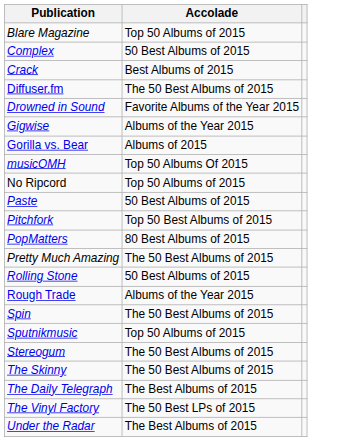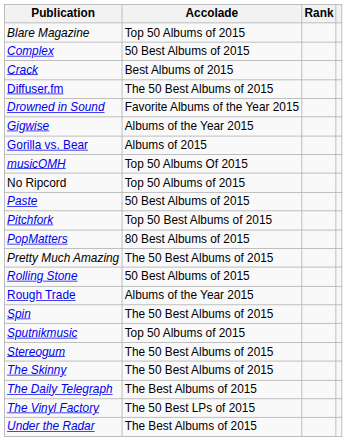 <table class="sortable wikitable">
 <tr>
 <th>Publication</th>
 <th>Accolade</th>
+<th>Rank</th>
 <th class="unsortable"></th>
 </tr>
 <tr>
 <td><em>Blare Magazine</em></td>
 <td>Top 50 Albums of 2015</td>
 <td></td>
+<td></td>
 </tr>
 <tr>
 <td><em><a href='#'>Complex</a></em></td>
 <td>50 Best Albums of 2015</td>
+<td></td>
 <td></td>
 </tr>
 <tr>
 <td><em><a href='#'>Crack</a></em></td>
 <td>Best Albums of 2015</td>
 <td></td>
+<td></td>
 </tr>
 <tr>
 <td><a href='#'>Diffuser.fm</a></td>
 <td>The 50 Best Albums of 2015</td>
+<td></td>
 <td></td>
 </tr>
 <tr>
 <td><em><a href='#'>Drowned in Sound</a></em></td>
 <td>Favorite Albums of the Year 2015</td>
 <td></td>
+<td></td>
 </tr>
 <tr>
 <td><em><a href='#'>Gigwise</a></em></td>
 <td>Albums of the Year 2015</td>
+<td></td>
 <td></td>
 </tr>
 <tr>
 <td><a href='#'>Gorilla vs. Bear</a></td>
 <td>Albums of 2015</td>
 <td></td>
+<td></td>
 </tr>
 <tr>
 <td><em><a href='#'>musicOMH</a></em></td>
 <td>Top 50 Albums Of 2015</td>
+<td></td>
 <td></td>
 </tr>
 <tr>
 <td>No Ripcord</td>
 <td>Top 50 Albums of 2015</td>
 <td></td>
+<td></td>
 </tr>
 <tr>
 <td><em><a href='#'>Paste</a></em></td>
 <td>50 Best Albums of 2015</td>
+<td></td>
 <td></td>
 </tr>
 <tr>
 <td><em><a href='#'>Pitchfork</a></em></td>
 <td>Top 50 Best Albums of 2015</td>
 <td></td>
+<td></td>
 </tr>
 <tr>
 <td><em><a href='#'>PopMatters</a></em></td>
 <td>80 Best Albums of 2015</td>
+<td></td>
 <td></td>
 </tr>
 <tr>
 <td><em>Pretty Much Amazing</em></td>
 <td>The 50 Best Albums of 2015</td>
 <td></td>
+<td></td>
 </tr>
 <tr>
 <td><em><a href='#'>Rolling Stone</a></em></td>
 <td>50 Best Albums of 2015</td>
+<td></td>
 <td></td>
 </tr>
 <tr>
 <td><a href='#'>Rough Trade</a></td>
 <td>Albums of the Year 2015</td>
 <td></td>
+<td></td>
 </tr>
 <tr>
 <td><em><a href='#'>Spin</a></em></td>
 <td>The 50 Best Albums of 2015</td>
+<td></td>
 <td></td>
 </tr>
 <tr>
 <td><em><a href='#'>Sputnikmusic</a></em></td>
 <td>Top 50 Albums of 2015</td>
 <td></td>
+<td></td>
 </tr>
 <tr>
 <td><em><a href='#'>Stereogum</a></em></td>
 <td>The 50 Best Albums of 2015</td>
+<td></td>
 <td></td>
 </tr>
 <tr>
 <td><em><a href='#'>The Skinny</a></em></td>
 <td>The 50 Best Albums of 2015</td>
 <td></td>
+<td></td>
 </tr>
 <tr>
 <td><em><a href='#'>The Daily Telegraph</a></em></td>
 <td>The Best Albums of 2015</td>
+<td></td>
 <td></td>
 </tr>
 <tr>
 <td><em><a href='#'>The Vinyl Factory</a></em></td>
 <td>The 50 Best LPs of 2015</td>
 <td></td>
+<td></td>
 </tr>
 <tr>
 <td><em><a href='#'>Under the Radar</a></em></td>
 <td>The Best Albums of 2015</td>
 <td></td>
+<td></td>
 </tr>
 </table>
